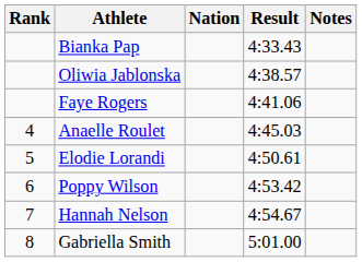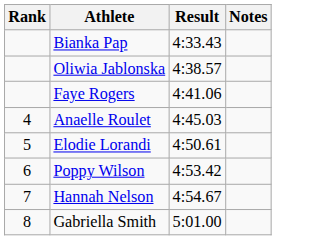 <table class="wikitable sortable" style="text-align:center">
 <tr>
 <th>Rank</th>
 <th>Athlete</th>
-<th>Nation</th>
 <th>Result</th>
 <th>Notes</th>
 </tr>
 <tr>
 <td></td>
 <td align="left"><a href='#'>Bianka Pap</a></td>
-<td align="left"></td>
 <td>4:33.43</td>
 <td></td>
 </tr>
 <tr>
 <td></td>
 <td align="left"><a href='#'>Oliwia Jablonska</a></td>
-<td align="left"></td>
 <td>4:38.57</td>
 <td></td>
 </tr>
 <tr>
 <td></td>
 <td align="left"><a href='#'>Faye Rogers</a></td>
-<td align="left"></td>
 <td>4:41.06</td>
 <td></td>
 </tr>
 <tr>
 <td>4</td>
 <td align="left"><a href='#'>Anaelle Roulet</a></td>
-<td align="left"></td>
 <td>4:45.03</td>
 <td></td>
 </tr>
 <tr>
 <td>5</td>
 <td align="left"><a href='#'>Elodie Lorandi</a></td>
-<td align="left"></td>
 <td>4:50.61</td>
 <td></td>
 </tr>
 <tr>
 <td>6</td>
 <td align="left"><a href='#'>Poppy Wilson</a></td>
-<td align="left"></td>
 <td>4:53.42</td>
 <td></td>
 </tr>
 <tr>
 <td>7</td>
 <td align="left"><a href='#'>Hannah Nelson</a></td>
-<td align="left"></td>
 <td>4:54.67</td>
 <td></td>
 </tr>
 <tr>
 <td>8</td>
 <td align="left">Gabriella Smith</td>
-<td align="left"></td>
 <td>5:01.00</td>
 <td></td>
 </tr>
 </table>
